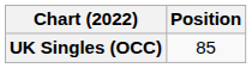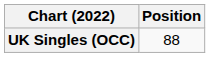 <table class="wikitable plainrowheaders" style="text-align:center">
 <tr>
 <th scope="col">Chart (2022)</th>
 <th scope="col">Position</th>
 </tr>
 <tr>
 <th scope="row">UK Singles (OCC)</th>
-<td>85</td>
+<td>88</td>
 </tr>
 </table>
